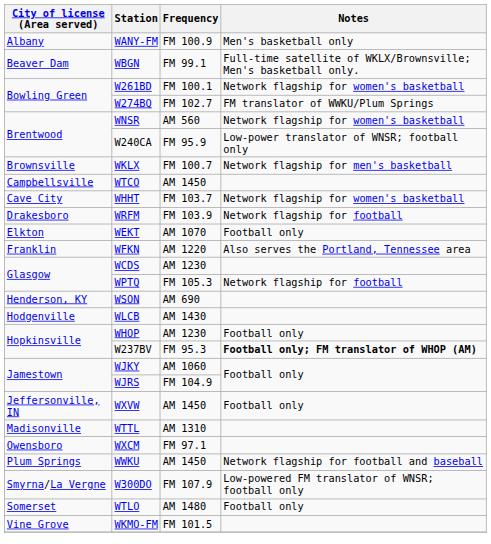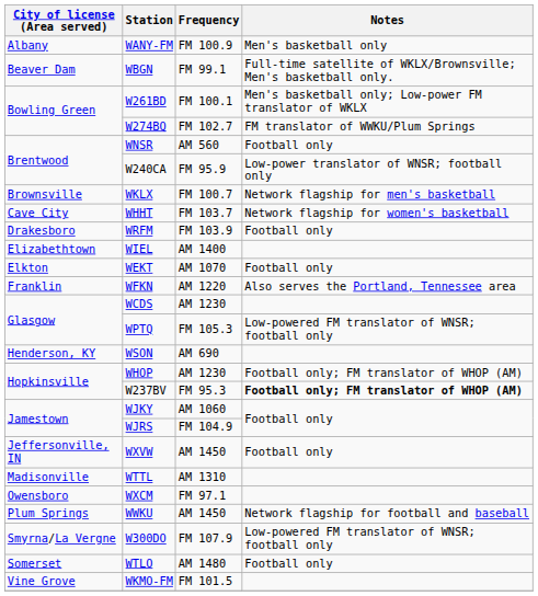 <table class="wikitable sortable">
 <tr>
 <th><a href='#'>City of license</a> <br> (Area served)</th>
 <th>Station </th>
 <th>Frequency</th>
 <th>Notes</th>
 </tr>
 <tr>
 <td><a href='#'>Albany</a></td>
 <td><a href='#'>WANY-FM</a></td>
 <td>FM 100.9</td>
 <td>Men's basketball only</td>
 </tr>
 <tr>
 <td><a href='#'>Beaver Dam</a></td>
 <td><a href='#'>WBGN</a></td>
 <td>FM 99.1</td>
 <td>Full-time satellite of WKLX/Brownsville; Men's basketball only.</td>
 </tr>
 <tr>
 <td rowspan=2><a href='#'>Bowling Green</a></td>
 <td><a href='#'>W261BD</a></td>
 <td>FM 100.1</td>
-<td>Network flagship for <a href='#'>women's basketball</a></td>
+<td>Men's basketball only; Low-power FM translator of WKLX</td>
 </tr>
 <tr>
 <td><a href='#'>W274BQ</a></td>
 <td>FM 102.7</td>
 <td>FM translator of WWKU/Plum Springs</td>
 </tr>
 <tr>
 <td rowspan=2><a href='#'>Brentwood</a> </td>
 <td><a href='#'>WNSR</a></td>
 <td>AM 560</td>
-<td>Network flagship for <a href='#'>women's basketball</a></td>
+<td>Football only</td>
 </tr>
 <tr>
 <td>W240CA</td>
 <td>FM 95.9</td>
 <td>Low-power translator of WNSR; football only</td>
 </tr>
 <tr>
 <td><a href='#'>Brownsville</a> </td>
 <td><a href='#'>WKLX</a></td>
 <td>FM 100.7</td>
 <td>Network flagship for <a href='#'>men's basketball</a></td>
 </tr>
 <tr>
-<td><a href='#'>Campbellsville</a></td>
-<td><a href='#'>WTCO</a></td>
-<td>AM 1450</td>
-<td></td>
-</tr>
-<tr>
 <td><a href='#'>Cave City</a> </td>
 <td><a href='#'>WHHT</a></td>
 <td>FM 103.7</td>
 <td>Network flagship for <a href='#'>women's basketball</a></td>
 </tr>
 <tr>
 <td><a href='#'>Drakesboro</a> </td>
 <td><a href='#'>WRFM</a></td>
 <td>FM 103.9</td>
-<td>Network flagship for <a href='#'>football</a></td>
+<td>Football only</td>
+</tr>
+<tr>
+<td><a href='#'>Elizabethtown</a></td>
+<td><a href='#'>WIEL</a></td>
+<td>AM 1400</td>
+<td></td>
 </tr>
 <tr>
 <td><a href='#'>Elkton</a></td>
 <td><a href='#'>WEKT</a></td>
 <td>AM 1070</td>
 <td>Football only</td>
 </tr>
 <tr>
 <td><a href='#'>Franklin</a></td>
 <td><a href='#'>WFKN</a></td>
 <td>AM 1220 </td>
 <td>Also serves the <a href='#'>Portland, Tennessee</a> area</td>
 </tr>
 <tr>
 <td rowspan=2><a href='#'>Glasgow</a> </td>
 <td><a href='#'>WCDS</a></td>
 <td>AM 1230</td>
 <td></td>
 </tr>
 <tr>
 <td><a href='#'>WPTQ</a></td>
 <td>FM 105.3</td>
-<td>Network flagship for <a href='#'>football</a></td>
+<td>Low-powered FM translator of WNSR; football only</td>
 </tr>
 <tr>
 <td><a href='#'>Henderson, KY</a> </td>
 <td><a href='#'>WSON</a></td>
 <td>AM 690</td>
 <td></td>
 </tr>
 <tr>
-<td><a href='#'>Hodgenville</a></td>
-<td><a href='#'>WLCB</a></td>
-<td>AM 1430</td>
-<td></td>
-</tr>
-<tr>
 <td rowspan=2><a href='#'>Hopkinsville</a></td>
 <td><a href='#'>WHOP</a></td>
 <td>AM 1230</td>
-<td>Football only</td>
+<td>Football only; FM translator of WHOP (AM)</td>
 </tr>
 <tr>
 <td>W237BV</td>
 <td>FM 95.3</td>
 <td><strong>Football only; FM translator of WHOP (AM)</strong></td>
 </tr>
 <tr>
 <td rowspan=2><a href='#'>Jamestown</a> </td>
 <td><a href='#'>WJKY</a></td>
 <td>AM 1060</td>
 <td rowspan=2>Football only</td>
 </tr>
 <tr>
 <td><a href='#'>WJRS</a></td>
 <td>FM 104.9</td>
 </tr>
 <tr>
 <td><a href='#'>Jeffersonville, IN</a> </td>
 <td><a href='#'>WXVW</a></td>
 <td>AM 1450</td>
 <td>Football only</td>
 </tr>
 <tr>
 <td><a href='#'>Madisonville</a></td>
 <td><a href='#'>WTTL</a></td>
 <td>AM 1310</td>
 </tr>
 <tr>
 <td><a href='#'>Owensboro</a></td>
 <td><a href='#'>WXCM</a></td>
 <td>FM 97.1</td>
 <td></td>
 </tr>
 <tr>
 <td><a href='#'>Plum Springs</a></td>
 <td><a href='#'>WWKU</a></td>
 <td>AM 1450</td>
 <td>Network flagship for football and <a href='#'>baseball</a></td>
 </tr>
 <tr>
 <td><a href='#'>Smyrna</a>/<a href='#'>La Vergne</a> <br></td>
 <td><a href='#'>W300DO</a></td>
 <td>FM 107.9</td>
 <td>Low-powered FM translator of WNSR; football only</td>
 </tr>
 <tr>
 <td><a href='#'>Somerset</a></td>
 <td><a href='#'>WTLO</a></td>
 <td>AM 1480</td>
 <td>Football only</td>
 </tr>
 <tr>
 <td><a href='#'>Vine Grove</a> </td>
 <td><a href='#'>WKMO-FM</a></td>
 <td>FM 101.5</td>
 <td></td>
 </tr>
 <tr>
 </tr>
 </table>
